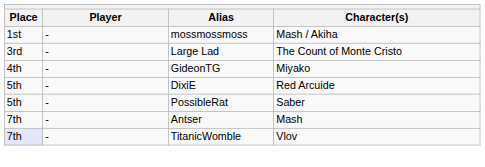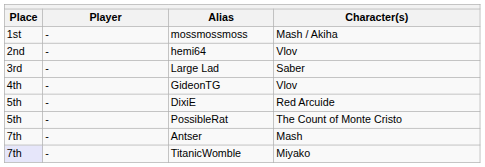 <table class="wikitable">
 <tr>
 <th colspan="4"><em></em> <em></em></th>
 </tr>
 <tr>
 <th style="width:50px;">Place</th>
 <th style="width:180px;">Player</th>
 <th style="width:150px;">Alias</th>
 <th style="width:300px;">Character(s)</th>
 </tr>
 <tr>
 <td>1st</td>
 <td> -</td>
 <td>mossmossmoss</td>
 <td>Mash / Akiha</td>
 </tr>
 <tr>
+<td>2nd</td>
+<td> -</td>
+<td>hemi64</td>
+<td>Vlov</td>
+</tr>
+<tr>
 <td>3rd</td>
 <td> -</td>
 <td>Large Lad</td>
-<td>The Count of Monte Cristo</td>
+<td>Saber</td>
 </tr>
 <tr>
 <td>4th</td>
 <td> -</td>
 <td>GideonTG</td>
-<td>Miyako</td>
+<td>Vlov</td>
 </tr>
 <tr>
 <td>5th</td>
 <td> -</td>
 <td>DixiE</td>
 <td>Red Arcuide</td>
 </tr>
 <tr>
 <td>5th</td>
 <td> -</td>
 <td>PossibleRat</td>
-<td>Saber</td>
+<td>The Count of Monte Cristo</td>
 </tr>
 <tr>
 <td>7th</td>
 <td> -</td>
 <td>Antser</td>
 <td>Mash</td>
 </tr>
 <tr>
 <td style="background: lavender;">7th</td>
 <td> -</td>
 <td>TitanicWomble</td>
-<td>Vlov</td>
+<td>Miyako</td>
 </tr>
 </table>
